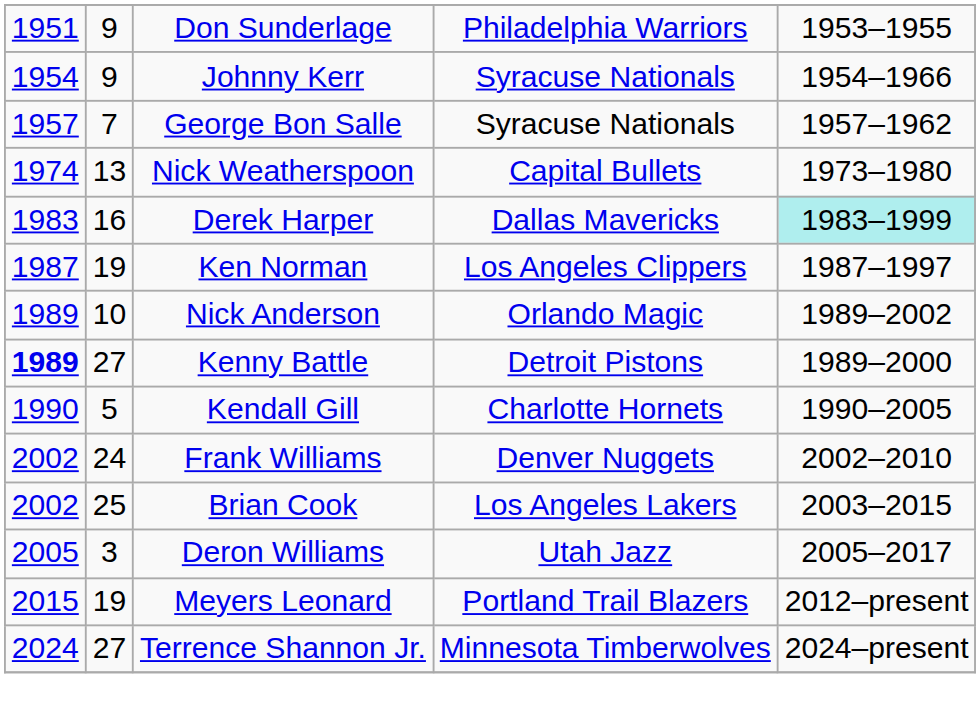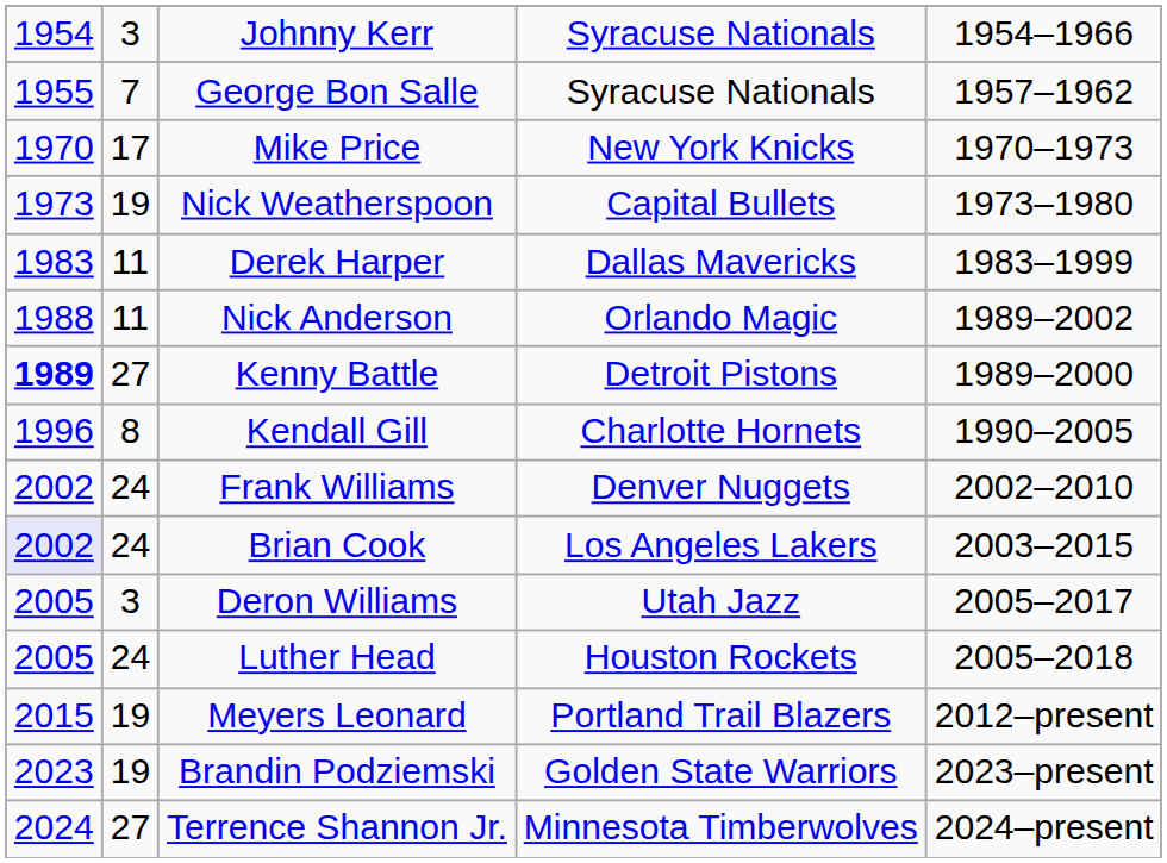 <table class="wikitable sortable" style="text-align:center">
 <tr>
 </tr>
 <tr>
-<td><a href='#'>1951</a></td>
-<td>9</td>
-<td><a href='#'>Don Sunderlage</a></td>
-<td><a href='#'>Philadelphia Warriors</a></td>
-<td>1953–1955</td>
-</tr>
-<tr>
 <td><a href='#'>1954</a></td>
-<td>9</td>
+<td>3</td>
 <td><a href='#'>Johnny Kerr</a></td>
 <td><a href='#'>Syracuse Nationals</a></td>
 <td>1954–1966</td>
 </tr>
 <tr>
-<td><a href='#'>1957</a></td>
+<td><a href='#'>1955</a></td>
 <td>7</td>
 <td><a href='#'>George Bon Salle</a></td>
 <td>Syracuse Nationals</td>
 <td>1957–1962</td>
 </tr>
 <tr>
-<td><a href='#'>1974</a></td>
-<td>13</td>
+<td><a href='#'>1970</a></td>
+<td>17</td>
+<td><a href='#'>Mike Price</a></td>
+<td><a href='#'>New York Knicks</a></td>
+<td>1970–1973</td>
+</tr>
+<tr>
+<td><a href='#'>1973</a></td>
+<td>19</td>
 <td><a href='#'>Nick Weatherspoon</a></td>
 <td><a href='#'>Capital Bullets</a></td>
 <td>1973–1980</td>
 </tr>
 <tr>
 <td><a href='#'>1983</a></td>
-<td>16</td>
+<td>11</td>
 <td><a href='#'>Derek Harper</a></td>
 <td><a href='#'>Dallas Mavericks</a></td>
-<td style="background: paleturquoise;">1983–1999</td>
+<td>1983–1999</td>
 </tr>
 <tr>
-<td><a href='#'>1987</a></td>
-<td>19</td>
-<td><a href='#'>Ken Norman</a></td>
-<td><a href='#'>Los Angeles Clippers</a></td>
-<td>1987–1997</td>
-</tr>
-<tr>
-<td><a href='#'>1989</a></td>
-<td>10</td>
+<td><a href='#'>1988</a></td>
+<td>11</td>
 <td><a href='#'>Nick Anderson</a></td>
 <td><a href='#'>Orlando Magic</a></td>
 <td>1989–2002</td>
 </tr>
 <tr>
 <td><strong><a href='#'>1989</a></strong></td>
 <td>27</td>
 <td><a href='#'>Kenny Battle</a></td>
 <td><a href='#'>Detroit Pistons</a></td>
 <td>1989–2000</td>
 </tr>
 <tr>
-<td><a href='#'>1990</a></td>
-<td>5</td>
+<td><a href='#'>1996</a></td>
+<td>8</td>
 <td><a href='#'>Kendall Gill</a></td>
 <td><a href='#'>Charlotte Hornets</a></td>
 <td>1990–2005</td>
 </tr>
 <tr>
 <td><a href='#'>2002</a></td>
 <td>24</td>
 <td><a href='#'>Frank Williams</a></td>
 <td><a href='#'>Denver Nuggets</a></td>
 <td>2002–2010</td>
 </tr>
 <tr>
-<td><a href='#'>2002</a></td>
-<td>25</td>
+<td style="background: lavender;"><a href='#'>2002</a></td>
+<td>24</td>
 <td><a href='#'>Brian Cook</a></td>
 <td><a href='#'>Los Angeles Lakers</a></td>
 <td>2003–2015</td>
 </tr>
 <tr>
 <td><a href='#'>2005</a></td>
 <td>3</td>
 <td><a href='#'>Deron Williams</a></td>
 <td><a href='#'>Utah Jazz</a></td>
 <td>2005–2017</td>
 </tr>
 <tr>
+<td><a href='#'>2005</a></td>
+<td>24</td>
+<td><a href='#'>Luther Head</a></td>
+<td><a href='#'>Houston Rockets</a></td>
+<td>2005–2018</td>
+</tr>
+<tr>
 <td><a href='#'>2015</a></td>
 <td>19</td>
 <td><a href='#'>Meyers Leonard</a></td>
 <td><a href='#'>Portland Trail Blazers</a></td>
 <td>2012–present</td>
+</tr>
+<tr>
+<td><a href='#'>2023</a></td>
+<td>19</td>
+<td><a href='#'>Brandin Podziemski</a></td>
+<td><a href='#'>Golden State Warriors</a></td>
+<td>2023–present</td>
 </tr>
 <tr>
 <td><a href='#'>2024</a></td>
 <td>27</td>
 <td><a href='#'>Terrence Shannon Jr.</a></td>
 <td><a href='#'>Minnesota Timberwolves</a></td>
 <td>2024–present</td>
 </tr>
 <tr>
 </tr>
 </table>
